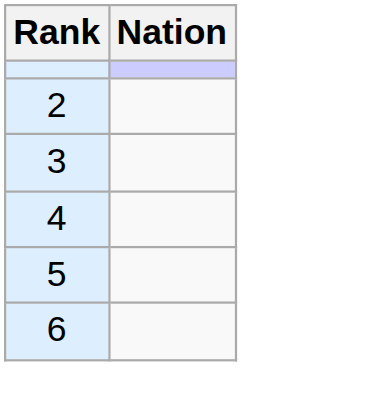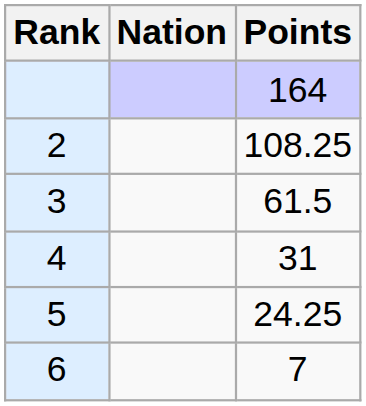 <table class="wikitable sortable" style="text-align:center">
 <tr>
 <th>Rank</th>
 <th>Nation</th>
+<th>Points</th>
 </tr>
 <tr style="background-color:#ccccff">
 <td bgcolor = DDEEFF></td>
 <td align=left></td>
+<td>164</td>
 </tr>
 <tr>
 <td bgcolor = DDEEFF>2</td>
 <td align=left></td>
+<td>108.25</td>
 </tr>
 <tr>
 <td bgcolor = DDEEFF>3</td>
 <td align=left></td>
+<td>61.5</td>
 </tr>
 <tr>
 <td bgcolor = DDEEFF>4</td>
 <td align=left></td>
+<td>31</td>
 </tr>
 <tr>
 <td bgcolor = DDEEFF>5</td>
 <td align=left></td>
+<td>24.25</td>
 </tr>
 <tr>
 <td bgcolor = DDEEFF>6</td>
 <td align=left></td>
+<td>7</td>
 </tr>
 </table>
